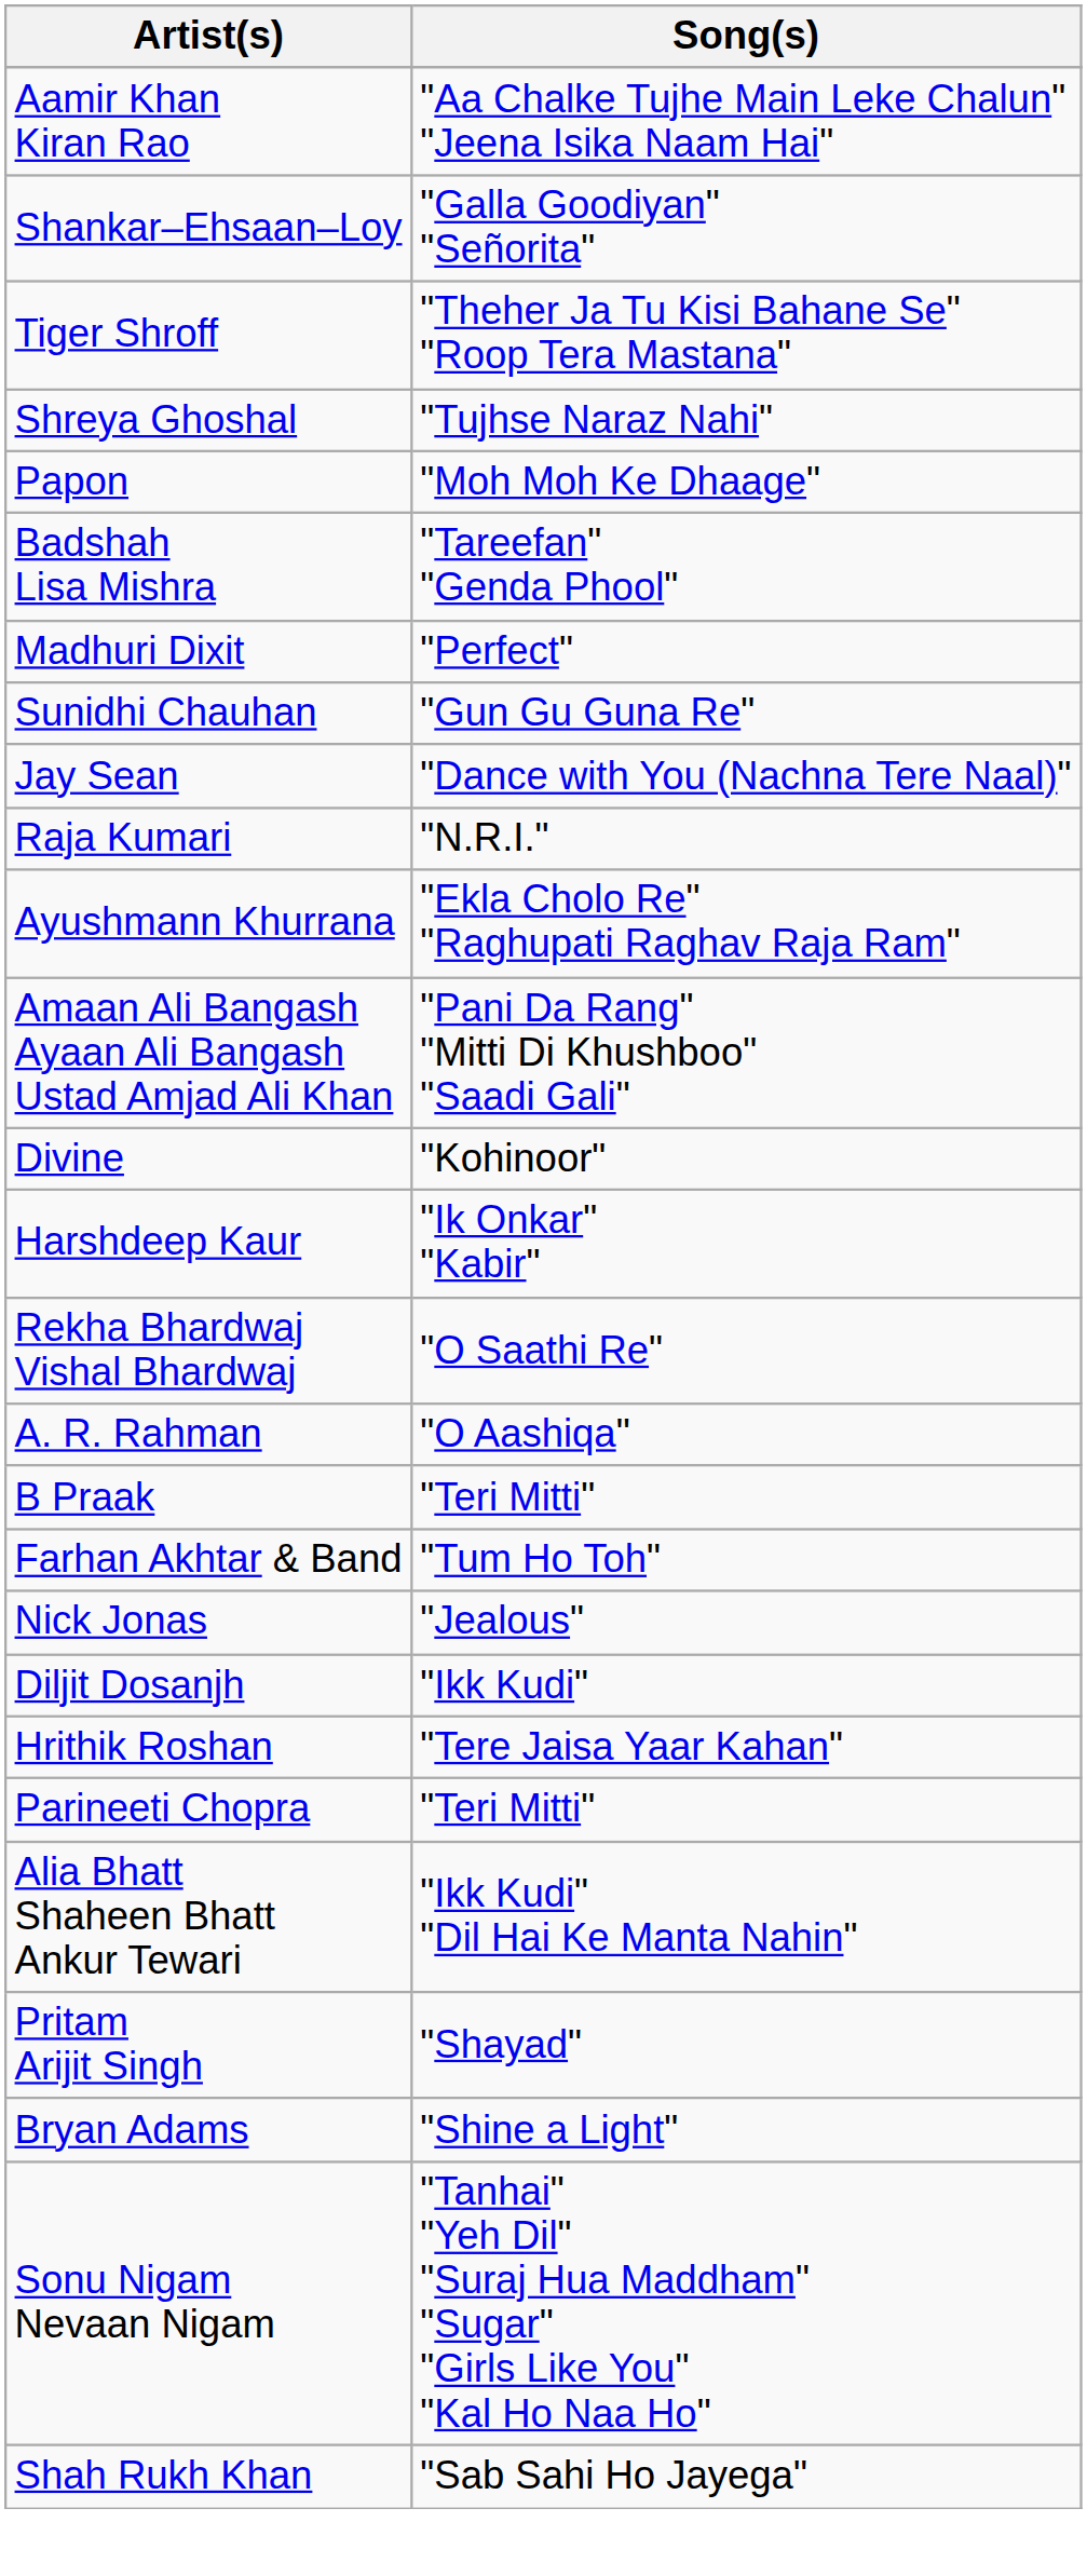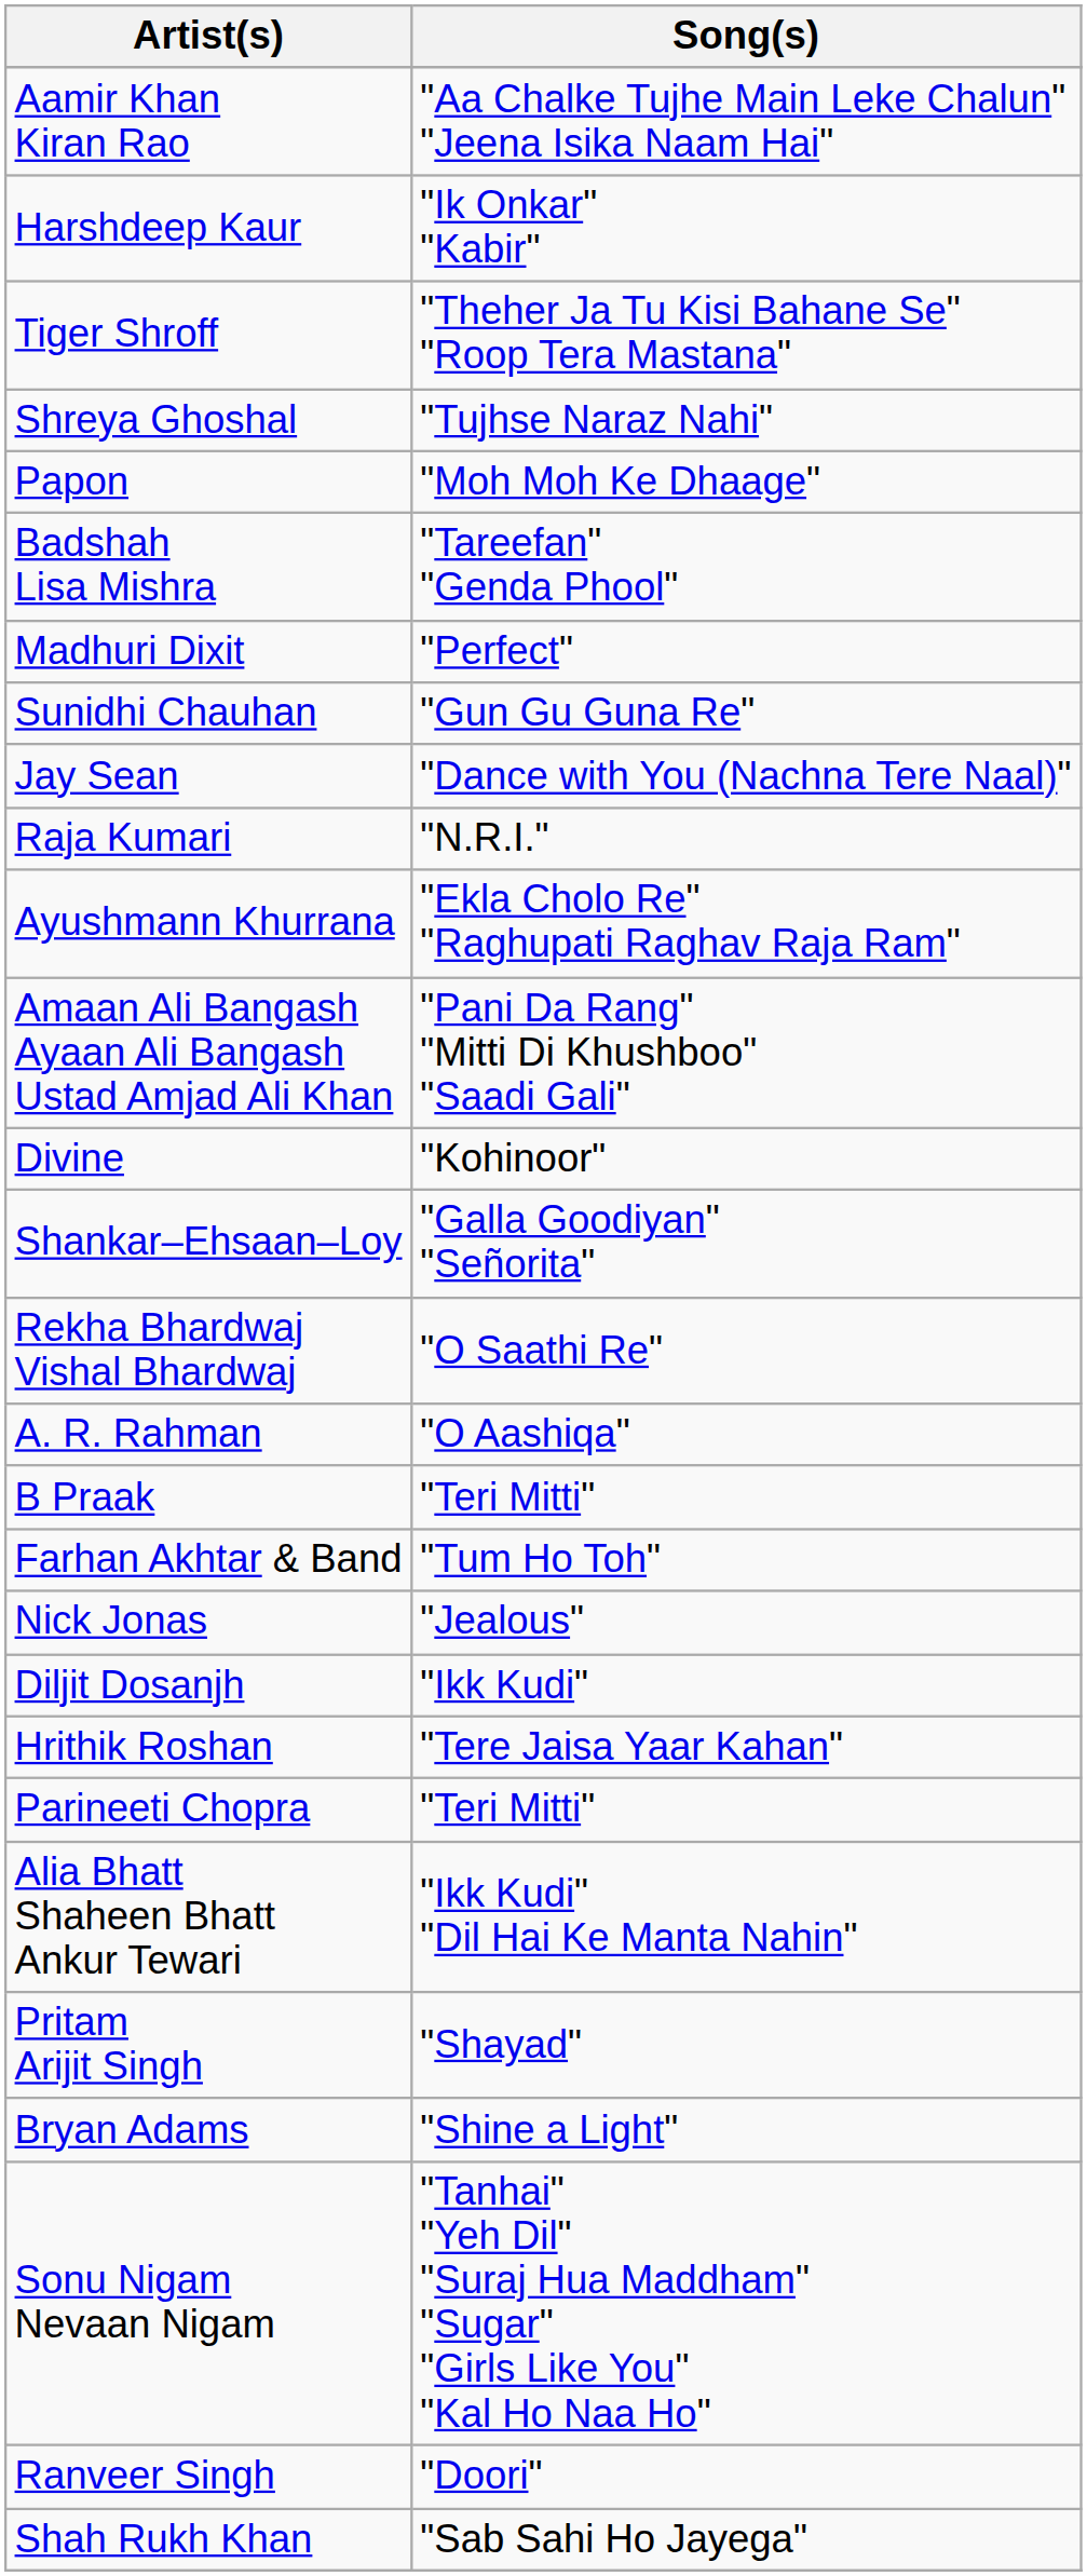 <table class="wikitable plainrowheaders">
 <tr>
 <th scope="col">Artist(s)</th>
 <th scope="col">Song(s)</th>
 </tr>
 <tr>
 </tr>
 <tr>
 <td><a href='#'>Aamir Khan</a><br><a href='#'>Kiran Rao</a></td>
 <td>"<a href='#'>Aa Chalke Tujhe Main Leke Chalun</a>"<br>"<a href='#'>Jeena Isika Naam Hai</a>"</td>
 </tr>
 <tr>
-<td><a href='#'>Shankar–Ehsaan–Loy</a></td>
-<td>"<a href='#'>Galla Goodiyan</a>"<br>"<a href='#'>Señorita</a>"</td>
+<td><a href='#'>Harshdeep Kaur</a></td>
+<td>"<a href='#'>Ik Onkar</a>"<br>"<a href='#'>Kabir</a>"</td>
 </tr>
 <tr>
 <td><a href='#'>Tiger Shroff</a></td>
 <td>"<a href='#'>Theher Ja Tu Kisi Bahane Se</a>"<br>"<a href='#'>Roop Tera Mastana</a>"</td>
 </tr>
 <tr>
 <td><a href='#'>Shreya Ghoshal</a></td>
 <td>"<a href='#'>Tujhse Naraz Nahi</a>"</td>
 </tr>
 <tr>
 <td><a href='#'>Papon</a></td>
 <td>"<a href='#'>Moh Moh Ke Dhaage</a>"</td>
 </tr>
 <tr>
 <td><a href='#'>Badshah</a><br><a href='#'>Lisa Mishra</a></td>
 <td>"<a href='#'>Tareefan</a>"<br>"<a href='#'>Genda Phool</a>"</td>
 </tr>
 <tr>
 <td><a href='#'>Madhuri Dixit</a></td>
 <td>"<a href='#'>Perfect</a>"</td>
 </tr>
 <tr>
 <td><a href='#'>Sunidhi Chauhan</a></td>
 <td>"<a href='#'>Gun Gu Guna Re</a>"</td>
 </tr>
 <tr>
 <td><a href='#'>Jay Sean</a></td>
 <td>"<a href='#'>Dance with You (Nachna Tere Naal)</a>"</td>
 </tr>
 <tr>
 <td><a href='#'>Raja Kumari</a></td>
 <td>"N.R.I."</td>
 </tr>
 <tr>
 <td><a href='#'>Ayushmann Khurrana</a></td>
 <td>"<a href='#'>Ekla Cholo Re</a>"<br>"<a href='#'>Raghupati Raghav Raja Ram</a>"</td>
 </tr>
 <tr>
 <td><a href='#'>Amaan Ali Bangash</a><br><a href='#'>Ayaan Ali Bangash</a><br><a href='#'>Ustad Amjad Ali Khan</a></td>
 <td>"<a href='#'>Pani Da Rang</a>"<br>"Mitti Di Khushboo"<br>"<a href='#'>Saadi Gali</a>"</td>
 </tr>
 <tr>
 <td><a href='#'>Divine</a></td>
 <td>"Kohinoor"</td>
 </tr>
 <tr>
-<td><a href='#'>Harshdeep Kaur</a></td>
-<td>"<a href='#'>Ik Onkar</a>"<br>"<a href='#'>Kabir</a>"</td>
+<td><a href='#'>Shankar–Ehsaan–Loy</a></td>
+<td>"<a href='#'>Galla Goodiyan</a>"<br>"<a href='#'>Señorita</a>"</td>
 </tr>
 <tr>
 <td><a href='#'>Rekha Bhardwaj</a><br><a href='#'>Vishal Bhardwaj</a></td>
 <td>"<a href='#'>O Saathi Re</a>"</td>
 </tr>
 <tr>
 <td><a href='#'>A. R. Rahman</a></td>
 <td>"<a href='#'>O Aashiqa</a>"</td>
 </tr>
 <tr>
 <td><a href='#'>B Praak</a></td>
 <td>"<a href='#'>Teri Mitti</a>"</td>
 </tr>
 <tr>
 <td><a href='#'>Farhan Akhtar</a> & Band</td>
 <td>"<a href='#'>Tum Ho Toh</a>"</td>
 </tr>
 <tr>
 <td><a href='#'>Nick Jonas</a></td>
 <td>"<a href='#'>Jealous</a>"</td>
 </tr>
 <tr>
 <td><a href='#'>Diljit Dosanjh</a></td>
 <td>"<a href='#'>Ikk Kudi</a>"</td>
 </tr>
 <tr>
 <td><a href='#'>Hrithik Roshan</a></td>
 <td>"<a href='#'>Tere Jaisa Yaar Kahan</a>"</td>
 </tr>
 <tr>
 <td><a href='#'>Parineeti Chopra</a></td>
 <td>"<a href='#'>Teri Mitti</a>"</td>
 </tr>
 <tr>
 <td><a href='#'>Alia Bhatt</a><br>Shaheen Bhatt<br>Ankur Tewari</td>
 <td>"<a href='#'>Ikk Kudi</a>"<br>"<a href='#'>Dil Hai Ke Manta Nahin</a>"</td>
 </tr>
 <tr>
 <td><a href='#'>Pritam</a><br><a href='#'>Arijit Singh</a></td>
 <td>"<a href='#'>Shayad</a>"</td>
 </tr>
 <tr>
 <td><a href='#'>Bryan Adams</a></td>
 <td>"<a href='#'>Shine a Light</a>"</td>
 </tr>
 <tr>
 <td><a href='#'>Sonu Nigam</a><br>Nevaan Nigam</td>
 <td>"<a href='#'>Tanhai</a>"<br>"<a href='#'>Yeh Dil</a>"<br>"<a href='#'>Suraj Hua Maddham</a>"<br>"<a href='#'>Sugar</a>"<br>"<a href='#'>Girls Like You</a>"<br>"<a href='#'>Kal Ho Naa Ho</a>"</td>
 </tr>
 <tr>
+<td><a href='#'>Ranveer Singh</a></td>
+<td>"<a href='#'>Doori</a>"</td>
+</tr>
+<tr>
 <td><a href='#'>Shah Rukh Khan</a></td>
 <td>"Sab Sahi Ho Jayega"</td>
 </tr>
 <tr>
 </tr>
 </table>
